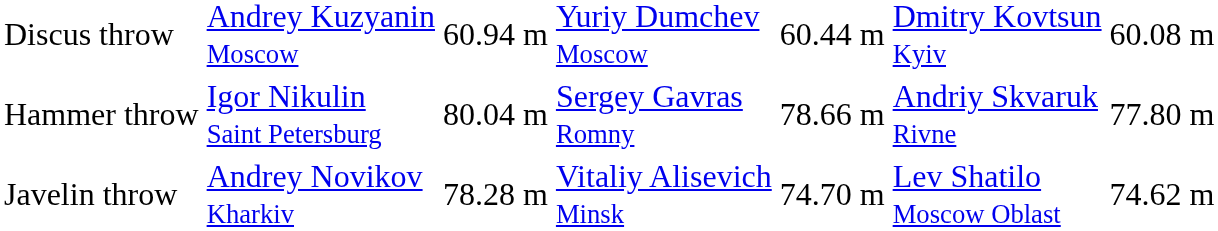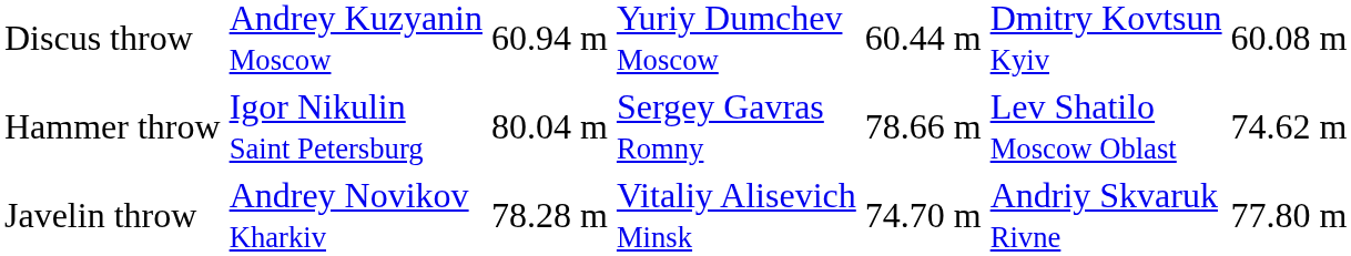 <table>
 <tr>
 <td>Discus throw</td>
 <td><a href='#'>Andrey Kuzyanin</a><br><small> <a href='#'>Moscow</a></small></td>
 <td>60.94 m</td>
 <td><a href='#'>Yuriy Dumchev</a><br><small> <a href='#'>Moscow</a></small></td>
 <td>60.44 m</td>
 <td><a href='#'>Dmitry Kovtsun</a><br><small> <a href='#'>Kyiv</a></small></td>
 <td>60.08 m</td>
 </tr>
 <tr>
 <td>Hammer throw</td>
 <td><a href='#'>Igor Nikulin</a><br><small> <a href='#'>Saint Petersburg</a></small></td>
 <td>80.04 m</td>
 <td><a href='#'>Sergey Gavras</a><br><small> <a href='#'>Romny</a></small></td>
 <td>78.66 m</td>
-<td><a href='#'>Andriy Skvaruk</a><br><small> <a href='#'>Rivne</a></small></td>
-<td>77.80 m</td>
+<td><a href='#'>Lev Shatilo</a><br><small> <a href='#'>Moscow Oblast</a></small></td>
+<td>74.62 m</td>
 </tr>
 <tr>
 <td>Javelin throw</td>
 <td><a href='#'>Andrey Novikov</a><br><small> <a href='#'>Kharkiv</a></small></td>
 <td>78.28 m</td>
 <td><a href='#'>Vitaliy Alisevich</a><br><small> <a href='#'>Minsk</a></small></td>
 <td>74.70 m</td>
-<td><a href='#'>Lev Shatilo</a><br><small> <a href='#'>Moscow Oblast</a></small></td>
-<td>74.62 m</td>
+<td><a href='#'>Andriy Skvaruk</a><br><small> <a href='#'>Rivne</a></small></td>
+<td>77.80 m</td>
 </tr>
 </table>
